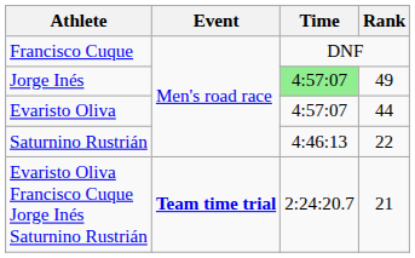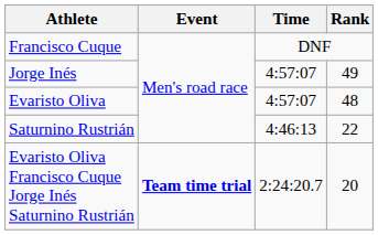 <table class=wikitable style="font-size:90%">
 <tr>
 <th>Athlete</th>
 <th>Event</th>
 <th>Time</th>
 <th>Rank</th>
 </tr>
 <tr align=center>
 <td align=left><a href='#'>Francisco Cuque</a></td>
 <td align=left rowspan=4><a href='#'>Men's road race</a></td>
 <td colspan=2>DNF</td>
 </tr>
 <tr align=center>
 <td align=left><a href='#'>Jorge Inés</a></td>
-<td style="background: lightgreen;">4:57:07</td>
+<td>4:57:07</td>
 <td>49</td>
 </tr>
 <tr align=center>
 <td align=left rowspan=1><a href='#'>Evaristo Oliva</a></td>
 <td>4:57:07</td>
-<td>44</td>
+<td>48</td>
 </tr>
 <tr align=center>
 <td align=left rowspan=1><a href='#'>Saturnino Rustrián</a></td>
 <td>4:46:13</td>
 <td>22</td>
 </tr>
 <tr align=center>
 <td align=left><a href='#'>Evaristo Oliva</a><br><a href='#'>Francisco Cuque</a><br><a href='#'>Jorge Inés</a><br><a href='#'>Saturnino Rustrián</a></td>
 <td align=left><strong><a href='#'>Team time trial</a></strong></td>
 <td>2:24:20.7</td>
-<td>21</td>
+<td>20</td>
 </tr>
 </table>
